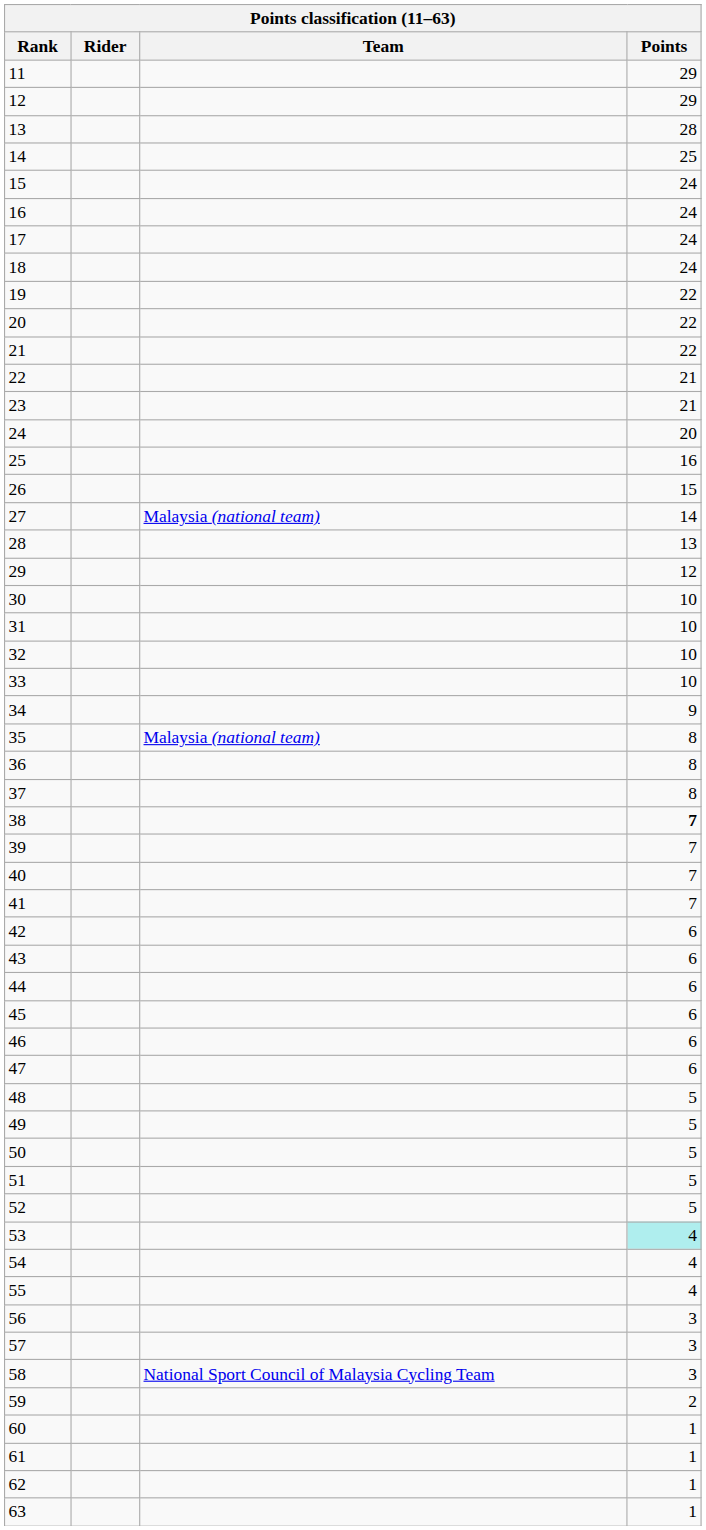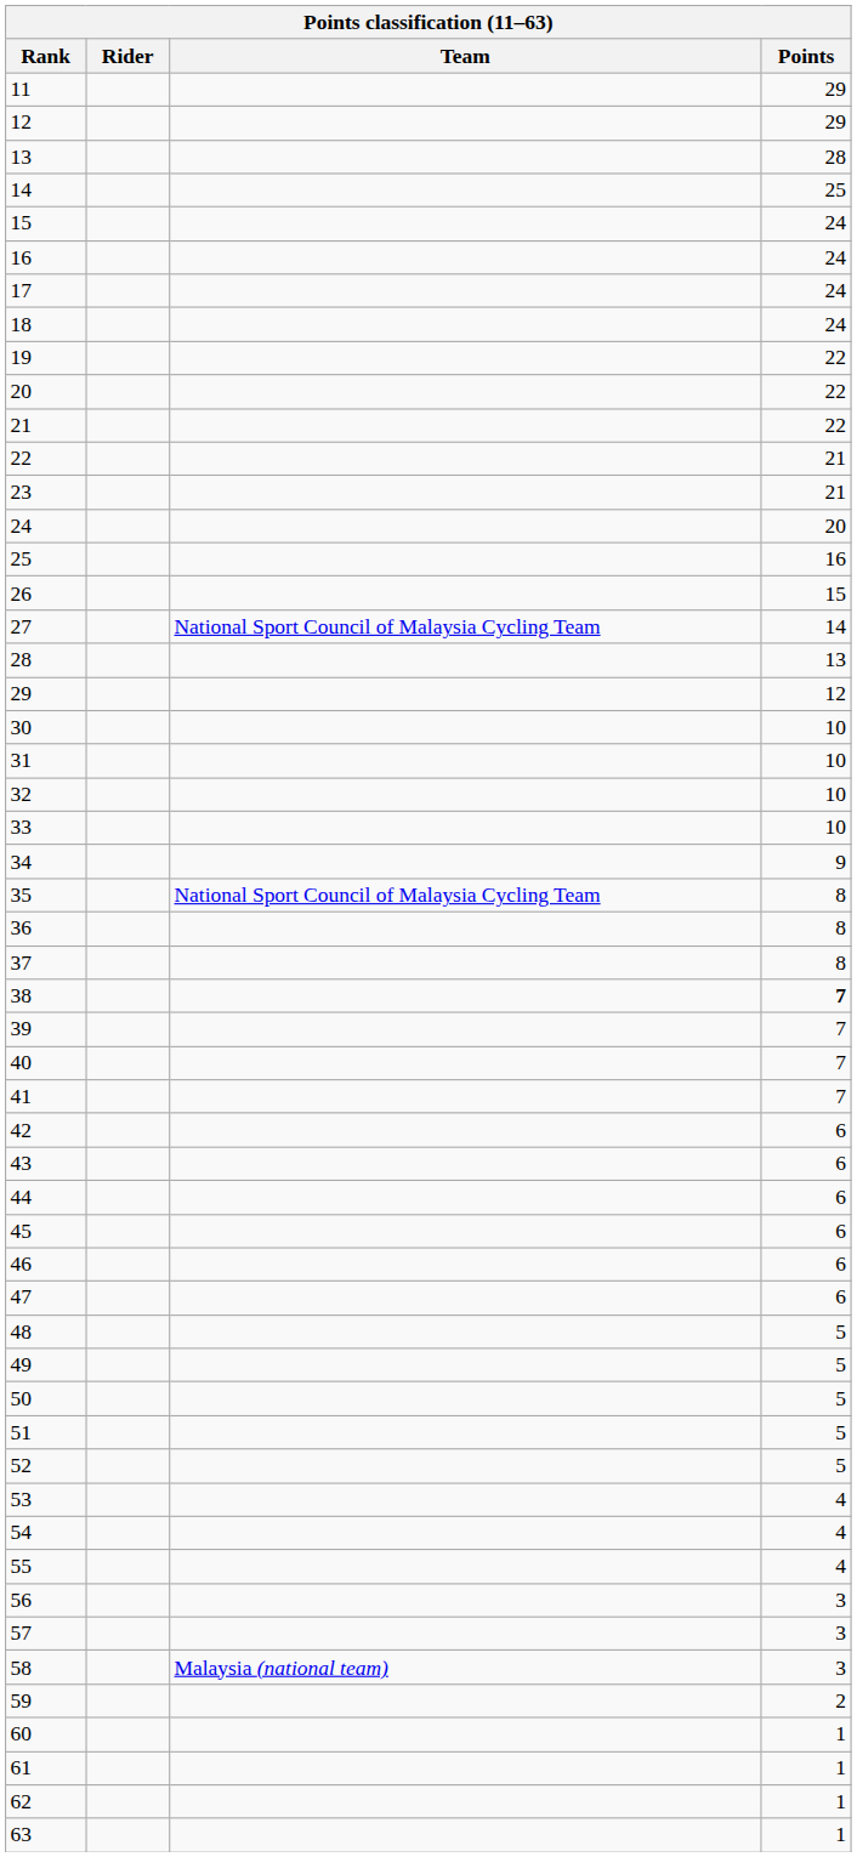 <table class="collapsible collapsed wikitable" style="width:40em;margin-top:0">
 <tr>
 <th colspan=4>Points classification (11–63)</th>
 </tr>
 <tr>
 <th>Rank</th>
 <th>Rider</th>
 <th>Team</th>
 <th>Points</th>
 </tr>
 <tr>
 <td>11</td>
 <td></td>
 <td></td>
 <td align="right">29</td>
 </tr>
 <tr>
 <td>12</td>
 <td></td>
 <td></td>
 <td align="right">29</td>
 </tr>
 <tr>
 <td>13</td>
 <td></td>
 <td></td>
 <td align="right">28</td>
 </tr>
 <tr>
 <td>14</td>
 <td></td>
 <td></td>
 <td align="right">25</td>
 </tr>
 <tr>
 <td>15</td>
 <td></td>
 <td></td>
 <td align="right">24</td>
 </tr>
 <tr>
 <td>16</td>
 <td></td>
 <td></td>
 <td align="right">24</td>
 </tr>
 <tr>
 <td>17</td>
 <td></td>
 <td></td>
 <td align="right">24</td>
 </tr>
 <tr>
 <td>18</td>
 <td></td>
 <td></td>
 <td align="right">24</td>
 </tr>
 <tr>
 <td>19</td>
 <td></td>
 <td></td>
 <td align="right">22</td>
 </tr>
 <tr>
 <td>20</td>
 <td></td>
 <td></td>
 <td align="right">22</td>
 </tr>
 <tr>
 <td>21</td>
 <td></td>
 <td></td>
 <td align="right">22</td>
 </tr>
 <tr>
 <td>22</td>
 <td></td>
 <td></td>
 <td align="right">21</td>
 </tr>
 <tr>
 <td>23</td>
 <td></td>
 <td></td>
 <td align="right">21</td>
 </tr>
 <tr>
 <td>24</td>
 <td></td>
 <td></td>
 <td align="right">20</td>
 </tr>
 <tr>
 <td>25</td>
 <td></td>
 <td></td>
 <td align="right">16</td>
 </tr>
 <tr>
 <td>26</td>
 <td></td>
 <td></td>
 <td align="right">15</td>
 </tr>
 <tr>
 <td>27</td>
 <td></td>
-<td><a href='#'>Malaysia <em>(national team)</em></a></td>
+<td><a href='#'>National Sport Council of Malaysia Cycling Team</a></td>
 <td align="right">14</td>
 </tr>
 <tr>
 <td>28</td>
 <td></td>
 <td></td>
 <td align="right">13</td>
 </tr>
 <tr>
 <td>29</td>
 <td></td>
 <td></td>
 <td align="right">12</td>
 </tr>
 <tr>
 <td>30</td>
 <td></td>
 <td></td>
 <td align="right">10</td>
 </tr>
 <tr>
 <td>31</td>
 <td></td>
 <td></td>
 <td align="right">10</td>
 </tr>
 <tr>
 <td>32</td>
 <td></td>
 <td></td>
 <td align="right">10</td>
 </tr>
 <tr>
 <td>33</td>
 <td></td>
 <td></td>
 <td align="right">10</td>
 </tr>
 <tr>
 <td>34</td>
 <td></td>
 <td></td>
 <td align="right">9</td>
 </tr>
 <tr>
 <td>35</td>
 <td></td>
-<td><a href='#'>Malaysia <em>(national team)</em></a></td>
+<td><a href='#'>National Sport Council of Malaysia Cycling Team</a></td>
 <td align="right">8</td>
 </tr>
 <tr>
 <td>36</td>
 <td></td>
 <td></td>
 <td align="right">8</td>
 </tr>
 <tr>
 <td>37</td>
 <td></td>
 <td></td>
 <td align="right">8</td>
 </tr>
 <tr>
 <td>38</td>
 <td></td>
 <td></td>
 <td align="right"><strong>7</strong></td>
 </tr>
 <tr>
 <td>39</td>
 <td></td>
 <td></td>
 <td align="right">7</td>
 </tr>
 <tr>
 <td>40</td>
 <td></td>
 <td></td>
 <td align="right">7</td>
 </tr>
 <tr>
 <td>41</td>
 <td></td>
 <td></td>
 <td align="right">7</td>
 </tr>
 <tr>
 <td>42</td>
 <td></td>
 <td></td>
 <td align="right">6</td>
 </tr>
 <tr>
 <td>43</td>
 <td> </td>
 <td></td>
 <td align="right">6</td>
 </tr>
 <tr>
 <td>44</td>
 <td></td>
 <td></td>
 <td align="right">6</td>
 </tr>
 <tr>
 <td>45</td>
 <td></td>
 <td></td>
 <td align="right">6</td>
 </tr>
 <tr>
 <td>46</td>
 <td></td>
 <td></td>
 <td align="right">6</td>
 </tr>
 <tr>
 <td>47</td>
 <td></td>
 <td></td>
 <td align="right">6</td>
 </tr>
 <tr>
 <td>48</td>
 <td></td>
 <td></td>
 <td align="right">5</td>
 </tr>
 <tr>
 <td>49</td>
 <td></td>
 <td></td>
 <td align="right">5</td>
 </tr>
 <tr>
 <td>50</td>
 <td></td>
 <td></td>
 <td align="right">5</td>
 </tr>
 <tr>
 <td>51</td>
 <td></td>
 <td></td>
 <td align="right">5</td>
 </tr>
 <tr>
 <td>52</td>
 <td></td>
 <td></td>
 <td align="right">5</td>
 </tr>
 <tr>
 <td>53</td>
 <td></td>
 <td></td>
-<td align="right" style="background: paleturquoise;">4</td>
+<td align="right">4</td>
 </tr>
 <tr>
 <td>54</td>
 <td></td>
 <td></td>
 <td align="right">4</td>
 </tr>
 <tr>
 <td>55</td>
 <td></td>
 <td></td>
 <td align="right">4</td>
 </tr>
 <tr>
 <td>56</td>
 <td></td>
 <td></td>
 <td align="right">3</td>
 </tr>
 <tr>
 <td>57</td>
 <td></td>
 <td></td>
 <td align="right">3</td>
 </tr>
 <tr>
 <td>58</td>
 <td></td>
-<td><a href='#'>National Sport Council of Malaysia Cycling Team</a></td>
+<td><a href='#'>Malaysia <em>(national team)</em></a></td>
 <td align="right">3</td>
 </tr>
 <tr>
 <td>59</td>
 <td></td>
 <td></td>
 <td align="right">2</td>
 </tr>
 <tr>
 <td>60</td>
 <td></td>
 <td></td>
 <td align="right">1</td>
 </tr>
 <tr>
 <td>61</td>
 <td></td>
 <td></td>
 <td align="right">1</td>
 </tr>
 <tr>
 <td>62</td>
 <td></td>
 <td></td>
 <td align="right">1</td>
 </tr>
 <tr>
 <td>63</td>
 <td></td>
 <td></td>
 <td align="right">1</td>
 </tr>
 </table>
